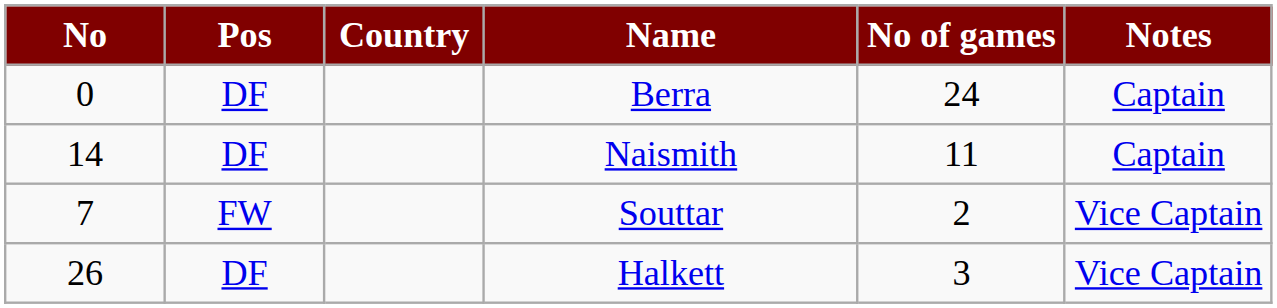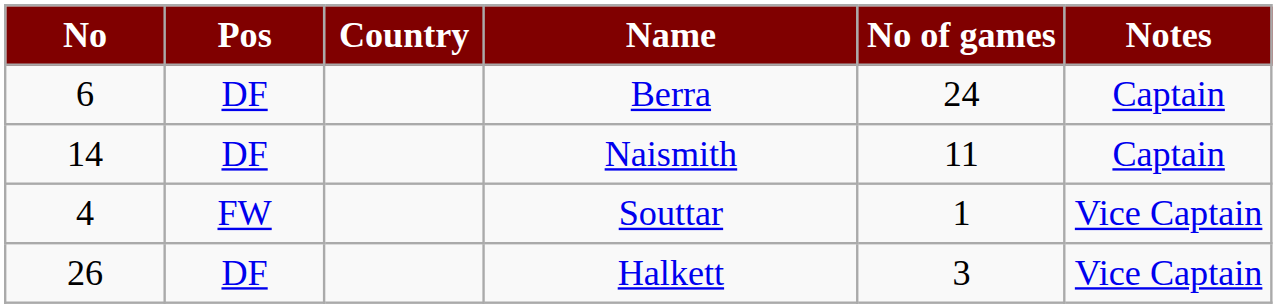 <table class="wikitable" style="font-size: 95%; text-align: center;">
 <tr>
 <th style="background:maroon; color:white;" scope="col" width=60>No</th>
 <th style="background:maroon; color:white;" scope="col" width=60>Pos</th>
 <th style="background:maroon; color:white;" scope="col" width=60>Country</th>
 <th style="background:maroon; color:white;" scope="col" width=150>Name</th>
 <th style="background:maroon; color:white;" scope="col" width=80>No of games</th>
 <th style="background:maroon; color:white;" scope="col" width=80>Notes</th>
 </tr>
 <tr>
-<td>0</td>
+<td>6</td>
 <td><a href='#'>DF</a></td>
 <td></td>
 <td><a href='#'>Berra</a></td>
 <td>24</td>
 <td><a href='#'>Captain</a></td>
 </tr>
 <tr>
 <td>14</td>
 <td><a href='#'>DF</a></td>
 <td></td>
 <td><a href='#'>Naismith</a></td>
 <td>11</td>
 <td><a href='#'>Captain</a></td>
 </tr>
 <tr>
-<td>7</td>
+<td>4</td>
 <td><a href='#'>FW</a></td>
 <td></td>
 <td><a href='#'>Souttar</a></td>
-<td>2</td>
+<td>1</td>
 <td><a href='#'>Vice Captain</a></td>
 </tr>
 <tr>
 <td>26</td>
 <td><a href='#'>DF</a></td>
 <td></td>
 <td><a href='#'>Halkett</a></td>
 <td>3</td>
 <td><a href='#'>Vice Captain</a></td>
 </tr>
 </table>
